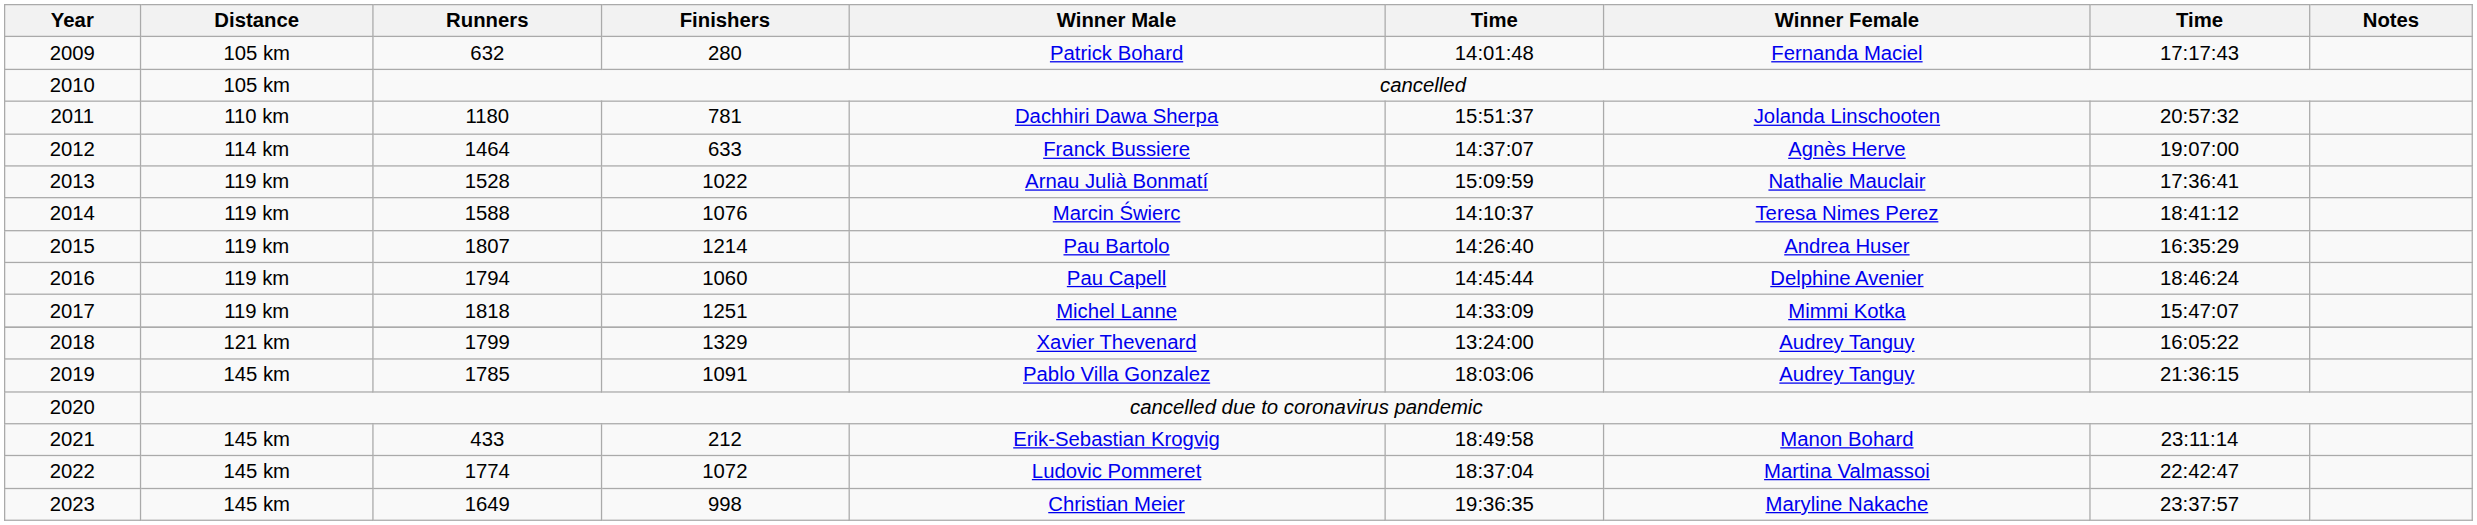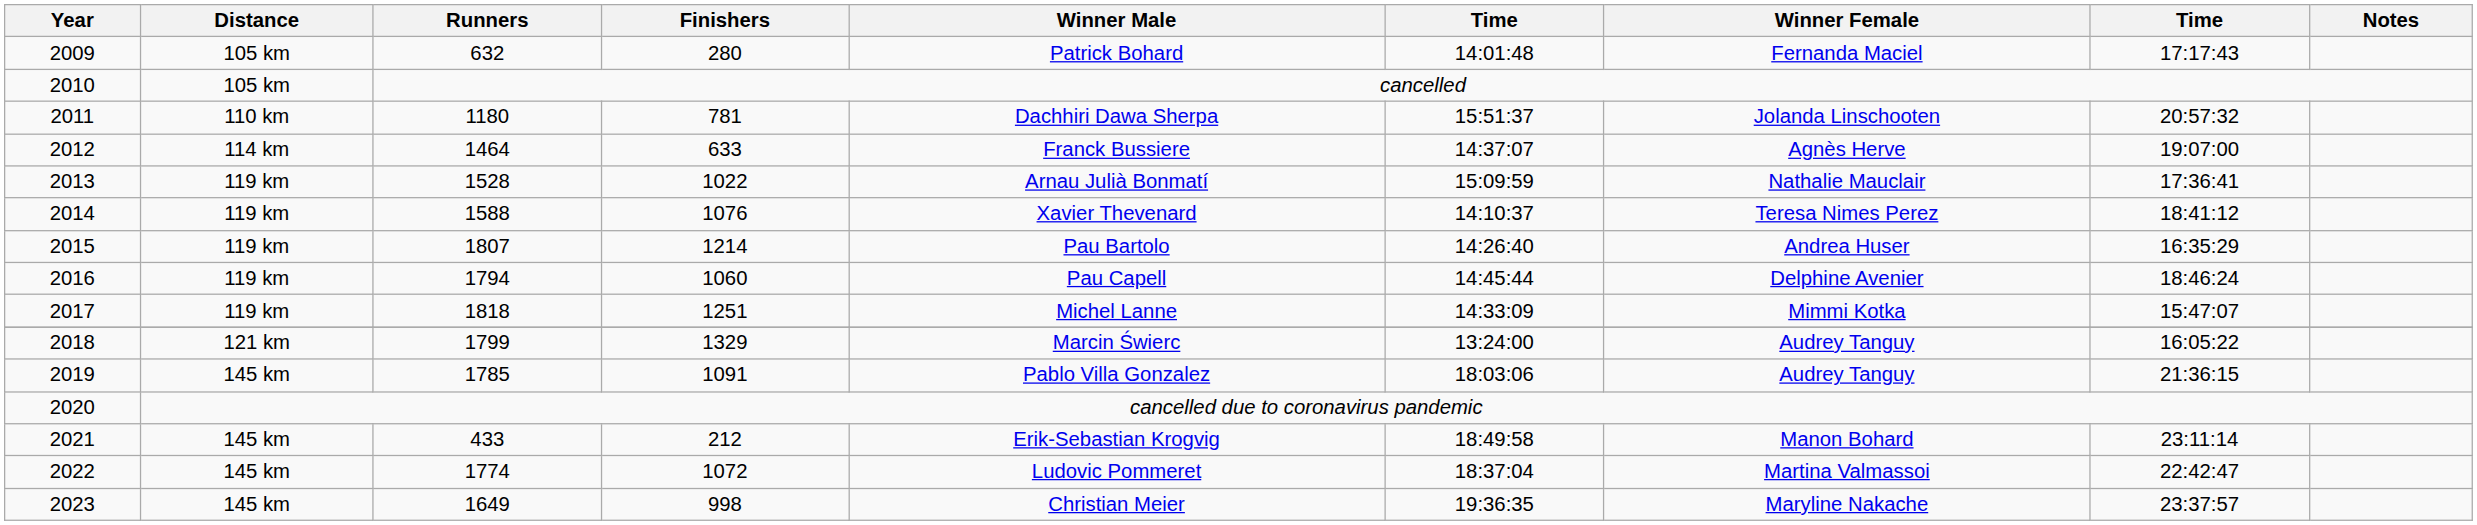 <table class="wikitable sortable" width=98% style="text-align:center;">
 <tr>
 <th>Year</th>
 <th>Distance</th>
 <th>Runners</th>
 <th>Finishers</th>
 <th>Winner Male</th>
 <th>Time</th>
 <th>Winner Female</th>
 <th>Time</th>
 <th>Notes</th>
 </tr>
 <tr>
 <td>2009</td>
 <td>105 km</td>
 <td>632</td>
 <td>280</td>
 <td><a href='#'>Patrick Bohard</a> </td>
 <td>14:01:48</td>
 <td><a href='#'>Fernanda Maciel</a> </td>
 <td>17:17:43</td>
 <td></td>
 </tr>
 <tr>
 <td>2010</td>
 <td>105 km</td>
 <td colspan="7" align="center"><em>cancelled</em></td>
 </tr>
 <tr>
 <td>2011</td>
 <td>110 km</td>
 <td>1180</td>
 <td>781</td>
 <td><a href='#'>Dachhiri Dawa Sherpa</a> </td>
 <td>15:51:37</td>
 <td><a href='#'>Jolanda Linschooten</a> </td>
 <td>20:57:32</td>
 <td></td>
 </tr>
 <tr>
 <td>2012</td>
 <td>114 km</td>
 <td>1464</td>
 <td>633</td>
 <td><a href='#'>Franck Bussiere</a> </td>
 <td>14:37:07</td>
 <td><a href='#'>Agnès Herve</a> </td>
 <td>19:07:00</td>
 <td></td>
 </tr>
 <tr>
 <td>2013</td>
 <td>119 km</td>
 <td>1528</td>
 <td>1022</td>
 <td><a href='#'>Arnau Julià Bonmatí</a> </td>
 <td>15:09:59</td>
 <td><a href='#'>Nathalie Mauclair</a> </td>
 <td>17:36:41</td>
 <td></td>
 </tr>
 <tr>
 <td>2014</td>
 <td>119 km</td>
 <td>1588</td>
 <td>1076</td>
-<td><a href='#'>Marcin Świerc</a> </td>
+<td><a href='#'>Xavier Thevenard</a> </td>
 <td>14:10:37</td>
 <td><a href='#'>Teresa Nimes Perez</a> </td>
 <td>18:41:12</td>
 <td></td>
 </tr>
 <tr>
 <td>2015</td>
 <td>119 km</td>
 <td>1807</td>
 <td>1214</td>
 <td><a href='#'>Pau Bartolo</a> </td>
 <td>14:26:40</td>
 <td><a href='#'>Andrea Huser</a> </td>
 <td>16:35:29</td>
 <td></td>
 </tr>
 <tr>
 <td>2016</td>
 <td>119 km</td>
 <td>1794</td>
 <td>1060</td>
 <td><a href='#'>Pau Capell</a> </td>
 <td>14:45:44</td>
 <td><a href='#'>Delphine Avenier</a>  </td>
 <td>18:46:24</td>
 <td></td>
 </tr>
 <tr>
 <td>2017</td>
 <td>119 km</td>
 <td>1818</td>
 <td>1251</td>
 <td><a href='#'>Michel Lanne</a> </td>
 <td>14:33:09</td>
 <td><a href='#'>Mimmi Kotka</a>  </td>
 <td>15:47:07</td>
 <td></td>
 </tr>
 <tr>
 </tr>
 <tr>
 <td>2018</td>
 <td>121 km</td>
 <td>1799</td>
 <td>1329</td>
-<td><a href='#'>Xavier Thevenard</a> </td>
+<td><a href='#'>Marcin Świerc</a> </td>
 <td>13:24:00</td>
 <td><a href='#'>Audrey Tanguy</a>  </td>
 <td>16:05:22</td>
 <td></td>
 </tr>
 <tr>
 <td>2019</td>
 <td>145 km</td>
 <td>1785</td>
 <td>1091</td>
 <td><a href='#'>Pablo Villa Gonzalez</a> </td>
 <td>18:03:06</td>
 <td><a href='#'>Audrey Tanguy</a>  </td>
 <td>21:36:15</td>
 <td></td>
 </tr>
 <tr>
 <td>2020</td>
 <td colspan="8" align="center"><em>cancelled due to coronavirus pandemic</em></td>
 </tr>
 <tr>
 <td>2021</td>
 <td>145 km</td>
 <td>433</td>
 <td>212</td>
 <td><a href='#'>Erik-Sebastian Krogvig</a> </td>
 <td>18:49:58</td>
 <td><a href='#'>Manon Bohard</a> </td>
 <td>23:11:14</td>
 <td></td>
 </tr>
 <tr>
 <td>2022</td>
 <td>145 km</td>
 <td>1774</td>
 <td>1072</td>
 <td><a href='#'>Ludovic Pommeret</a> </td>
 <td>18:37:04</td>
 <td><a href='#'>Martina Valmassoi</a> </td>
 <td>22:42:47</td>
 <td></td>
 </tr>
 <tr>
 <td>2023</td>
 <td>145 km</td>
 <td>1649</td>
 <td>998</td>
 <td><a href='#'>Christian Meier</a> </td>
 <td>19:36:35</td>
 <td><a href='#'>Maryline Nakache</a> </td>
 <td>23:37:57</td>
 <td></td>
 </tr>
 </table>
